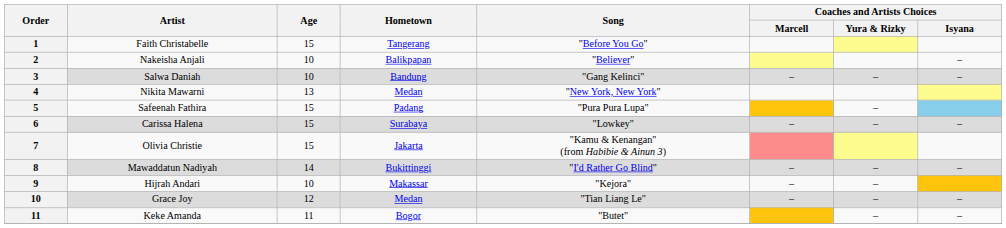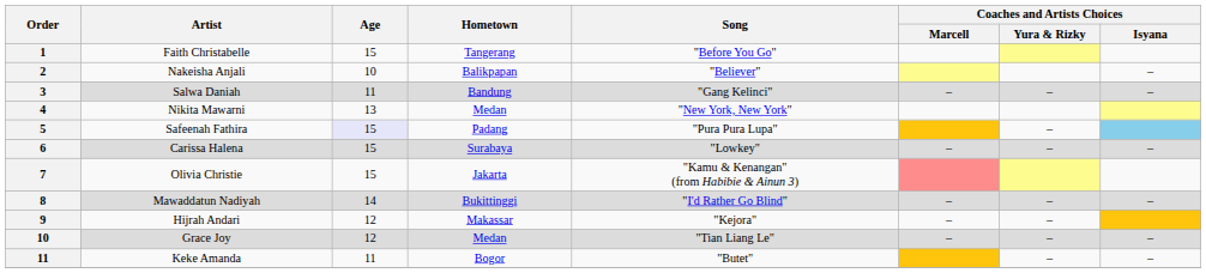 <table class="wikitable" style="text-align:center; width:100%;">
 <tr>
 <th rowspan="2" scope="col" style="width:06%;">Order</th>
 <th rowspan="2" scope="col" style="width:20%;">Artist</th>
 <th rowspan="2" scope="col" style="width:06%;">Age</th>
 <th rowspan="2" scope="col" style="width:13%;">Hometown</th>
 <th rowspan="2" scope="col" style="width:26%;">Song</th>
 <th colspan="3" scope="col" style="width:40%;">Coaches and Artists Choices</th>
 </tr>
 <tr>
 <th style="width:08%;">Marcell</th>
 <th style="width:08%;">Yura & Rizky</th>
 <th style="width:08%;">Isyana</th>
 </tr>
 <tr>
 <th>1</th>
 <td>Faith Christabelle</td>
 <td>15</td>
 <td><a href='#'>Tangerang</a></td>
 <td>"<a href='#'>Before You Go</a>"</td>
 <td><strong></strong></td>
 <td style="background:#fdfc8f;"><strong></strong></td>
 <td><strong></strong></td>
 </tr>
 <tr>
 <th>2</th>
 <td>Nakeisha Anjali</td>
 <td>10</td>
 <td><a href='#'>Balikpapan</a></td>
 <td>"<a href='#'>Believer</a>"</td>
 <td style="background:#fdfc8f;"><strong></strong></td>
 <td><strong></strong></td>
 <td>–</td>
 </tr>
 <tr style="background:#DCDCDC;">
 <th>3</th>
 <td>Salwa Daniah</td>
-<td>10</td>
+<td>11</td>
 <td><a href='#'>Bandung</a></td>
 <td>"Gang Kelinci"</td>
 <td>–</td>
 <td>–</td>
 <td>–</td>
 </tr>
 <tr>
 <th>4</th>
 <td>Nikita Mawarni</td>
 <td>13</td>
 <td><a href='#'>Medan</a></td>
 <td>"<a href='#'>New York, New York</a>"</td>
 <td><strong></strong></td>
 <td><strong></strong></td>
 <td style="background:#fdfc8f;"><strong></strong></td>
 </tr>
 <tr>
 <th>5</th>
 <td>Safeenah Fathira</td>
-<td>15</td>
+<td style="background: lavender;">15</td>
 <td><a href='#'>Padang</a></td>
 <td>"Pura Pura Lupa"</td>
 <td style="background:#ffc40c"><strong></strong></td>
 <td>–</td>
 <td bgcolor="#87ceeb"><strong></strong></td>
 </tr>
 <tr style="background:#DCDCDC;">
 <th>6</th>
 <td>Carissa Halena</td>
 <td>15</td>
 <td><a href='#'>Surabaya</a></td>
 <td>"Lowkey"</td>
 <td>–</td>
 <td>–</td>
 <td>–</td>
 </tr>
 <tr>
 <th>7</th>
 <td>Olivia Christie</td>
 <td>15</td>
 <td><a href='#'>Jakarta</a></td>
 <td>"Kamu & Kenangan"<br>(from <em>Habibie & Ainun 3</em>)</td>
 <td bgcolor="#FF8C8C"> <strong></strong></td>
 <td style="background:#fdfc8f;"><strong></strong></td>
 <td><strong></strong></td>
 </tr>
 <tr style="background:#DCDCDC;">
 <th>8</th>
 <td>Mawaddatun Nadiyah</td>
 <td>14</td>
 <td><a href='#'>Bukittinggi</a></td>
 <td>"<a href='#'>I'd Rather Go Blind</a>"</td>
 <td>–</td>
 <td>–</td>
 <td>–</td>
 </tr>
 <tr>
 <th>9</th>
 <td>Hijrah Andari</td>
-<td>10</td>
+<td>12</td>
 <td><a href='#'>Makassar</a></td>
 <td>"Kejora"</td>
 <td>–</td>
 <td>–</td>
 <td style="background:#ffc40c"><strong></strong></td>
 </tr>
 <tr style="background:#DCDCDC;">
 <th>10</th>
 <td>Grace Joy</td>
 <td>12</td>
 <td><a href='#'>Medan</a></td>
 <td>"Tian Liang Le"</td>
 <td>–</td>
 <td>–</td>
 <td>–</td>
 </tr>
 <tr>
 <th>11</th>
 <td>Keke Amanda</td>
 <td>11</td>
 <td><a href='#'>Bogor</a></td>
 <td>"Butet"</td>
 <td style="background:#ffc40c"><strong></strong></td>
 <td>–</td>
 <td>–</td>
 </tr>
 <tr>
 </tr>
 </table>
